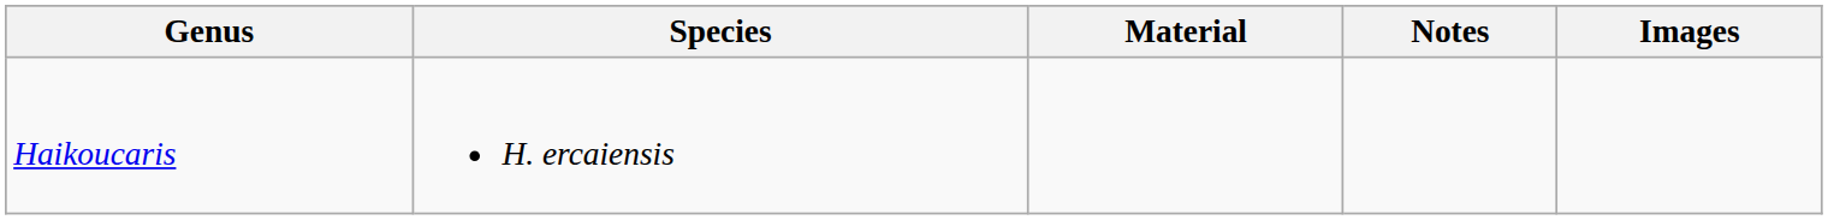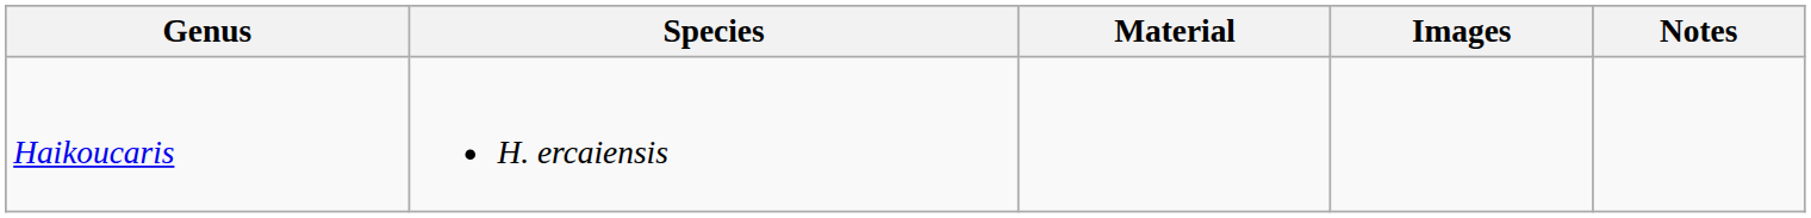 <table class="wikitable" style="margin:auto;width:100%;">
 <tr>
 <th>Genus</th>
 <th>Species</th>
 <th>Material</th>
+<th>Images</th>
 <th>Notes</th>
-<th>Images</th>
 </tr>
 <tr>
 <td><br><em><a href='#'>Haikoucaris</a></em></td>
 <td><br><ul><li><em>H. ercaiensis</em></li></ul></td>
 <td></td>
+<td><br></td>
 <td></td>
-<td><br></td>
 </tr>
 </table>
